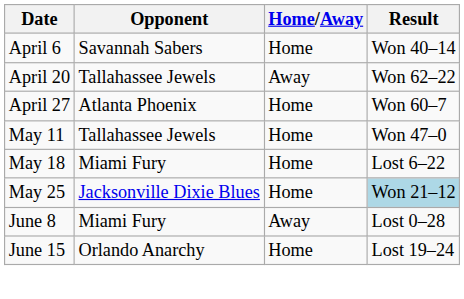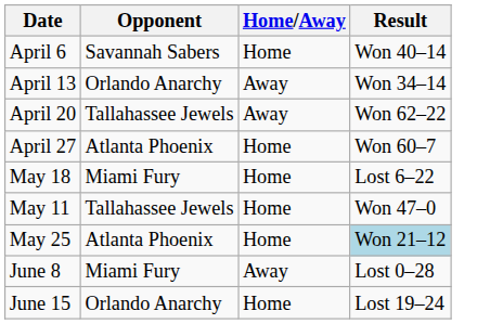 <table class="wikitable">
 <tr>
 <th>Date</th>
 <th>Opponent</th>
 <th><a href='#'>Home</a>/<a href='#'>Away</a></th>
 <th>Result</th>
 </tr>
 <tr>
 <td>April 6</td>
 <td>Savannah Sabers</td>
 <td>Home</td>
 <td>Won 40–14</td>
 </tr>
 <tr>
+<td>April 13</td>
+<td>Orlando Anarchy</td>
+<td>Away</td>
+<td>Won 34–14</td>
+</tr>
+<tr>
 <td>April 20</td>
 <td>Tallahassee Jewels</td>
 <td>Away</td>
 <td>Won 62–22</td>
 </tr>
 <tr>
 <td>April 27</td>
 <td>Atlanta Phoenix</td>
 <td>Home</td>
 <td>Won 60–7</td>
 </tr>
 <tr>
+<td>May 18</td>
+<td>Miami Fury</td>
+<td>Home</td>
+<td>Lost 6–22</td>
+</tr>
+<tr>
 <td>May 11</td>
 <td>Tallahassee Jewels</td>
 <td>Home</td>
 <td>Won 47–0</td>
 </tr>
 <tr>
-<td>May 18</td>
-<td>Miami Fury</td>
-<td>Home</td>
-<td>Lost 6–22</td>
-</tr>
-<tr>
 <td>May 25</td>
-<td><a href='#'>Jacksonville Dixie Blues</a></td>
+<td>Atlanta Phoenix</td>
 <td>Home</td>
 <td style="background: lightblue;">Won 21–12</td>
 </tr>
 <tr>
 <td>June 8</td>
 <td>Miami Fury</td>
 <td>Away</td>
 <td>Lost 0–28</td>
 </tr>
 <tr>
 <td>June 15</td>
 <td>Orlando Anarchy</td>
 <td>Home</td>
 <td>Lost 19–24</td>
 </tr>
 </table>
